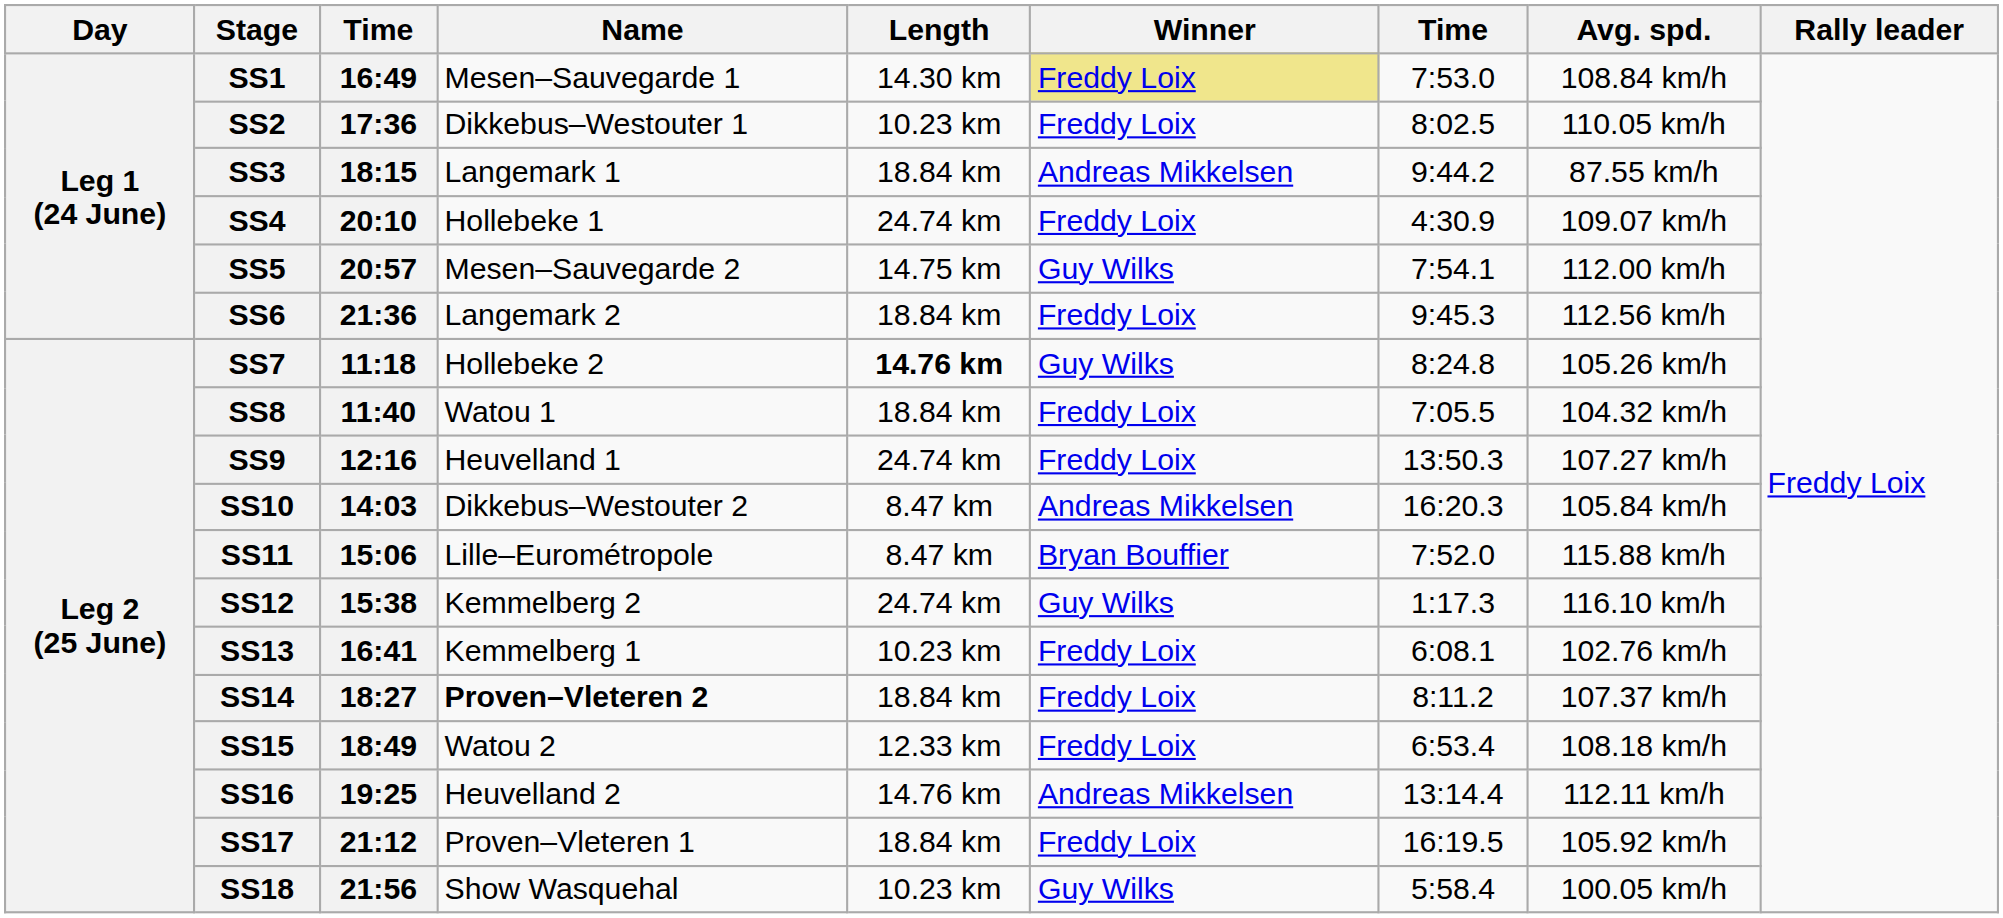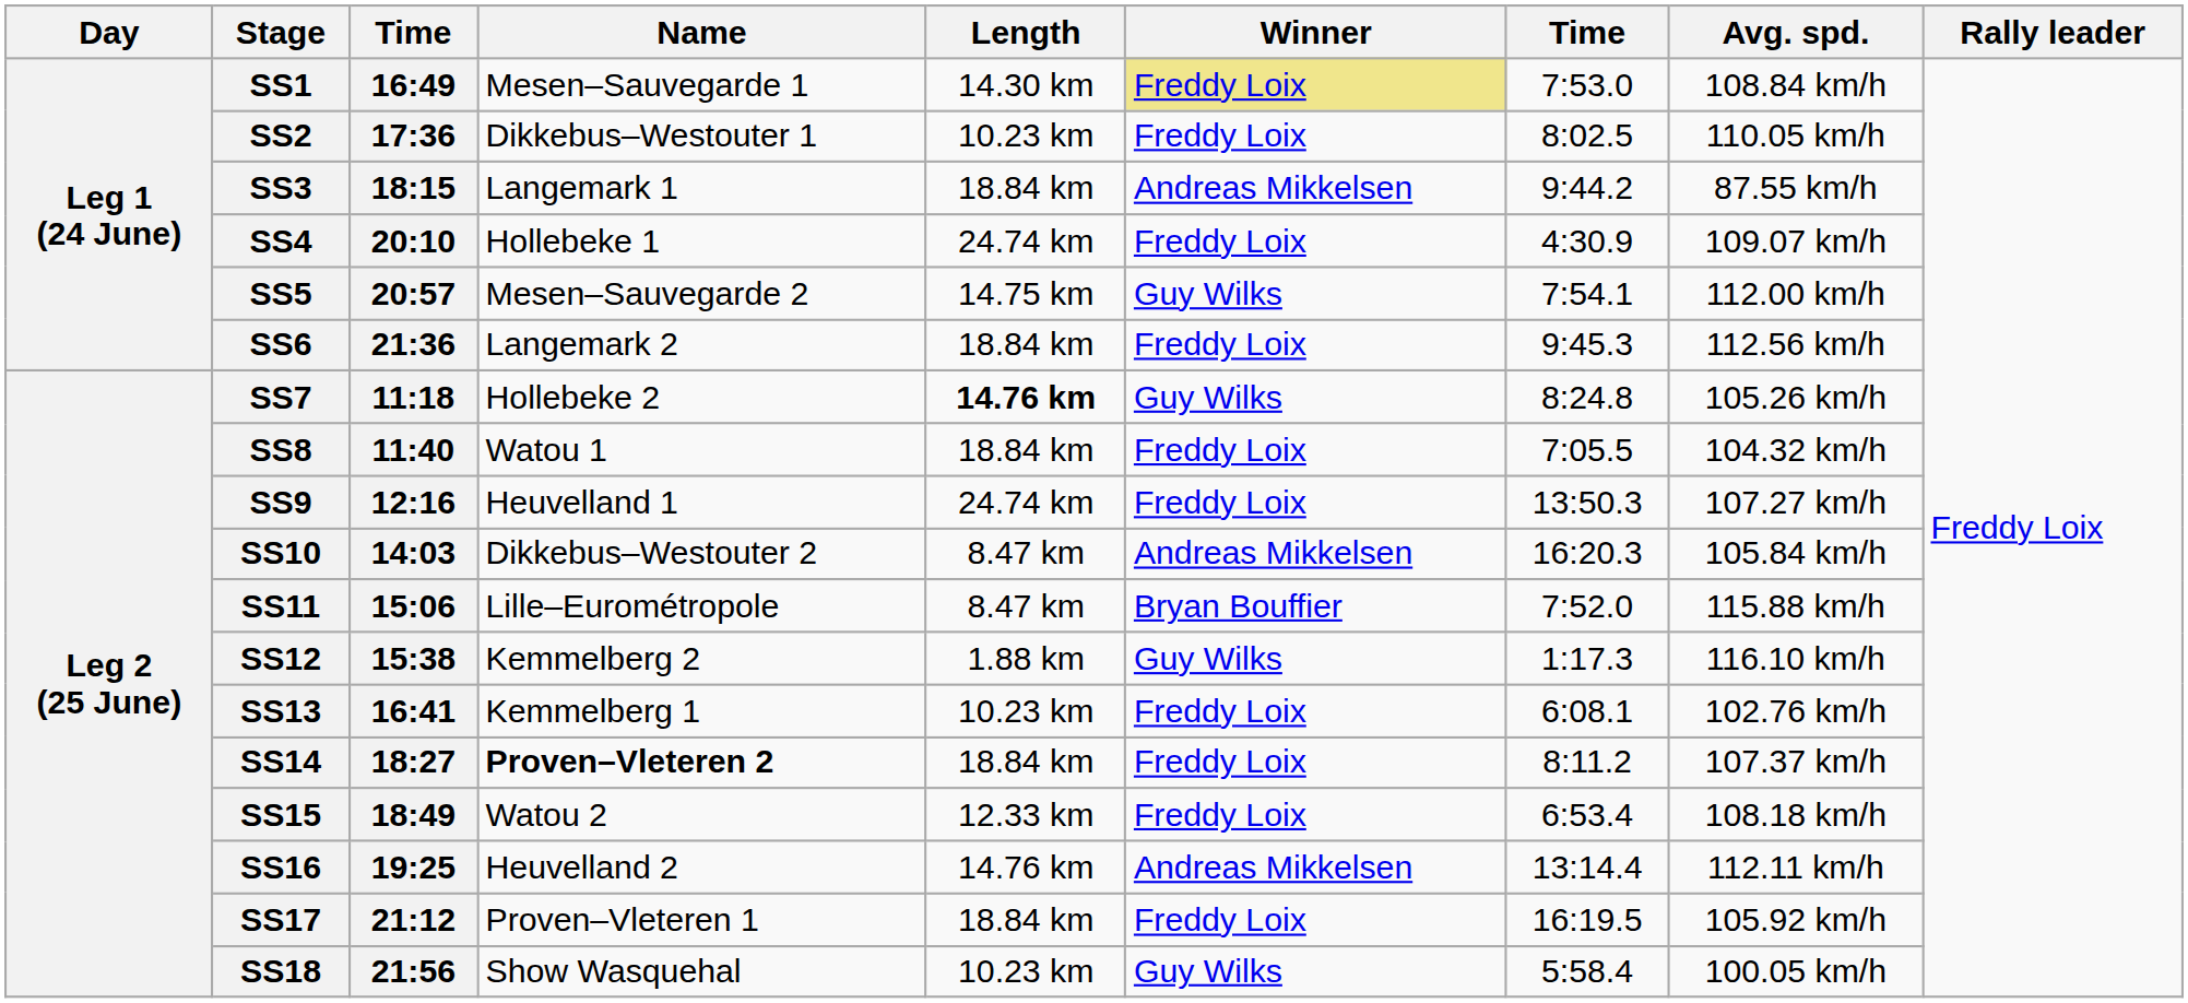 <table class="wikitable" width=100% style="text-align: center; font-size: 90%; max-width: 950px;">
 <tr>
 <th>Day</th>
 <th>Stage</th>
 <th>Time</th>
 <th>Name</th>
 <th>Length</th>
 <th>Winner</th>
 <th>Time</th>
 <th>Avg. spd.</th>
 <th>Rally leader</th>
 </tr>
 <tr>
 <th rowspan="6">Leg 1<br>(24 June)</th>
 <th>SS1</th>
 <th>16:49</th>
 <td align=left>Mesen–Sauvegarde 1</td>
 <td>14.30 km</td>
 <td align=left style="background: khaki;"> <a href='#'>Freddy Loix</a></td>
 <td>7:53.0</td>
 <td>108.84 km/h</td>
 <td align=left rowspan=18> <a href='#'>Freddy Loix</a></td>
 </tr>
 <tr>
 <th>SS2</th>
 <th>17:36</th>
 <td align=left>Dikkebus–Westouter 1</td>
 <td>10.23 km</td>
 <td align=left> <a href='#'>Freddy Loix</a></td>
 <td>8:02.5</td>
 <td>110.05 km/h</td>
 </tr>
 <tr>
 <th>SS3</th>
 <th>18:15</th>
 <td align=left>Langemark 1</td>
 <td>18.84 km</td>
 <td align=left> <a href='#'>Andreas Mikkelsen</a></td>
 <td>9:44.2</td>
 <td>87.55 km/h</td>
 </tr>
 <tr>
 <th>SS4</th>
 <th>20:10</th>
 <td align=left>Hollebeke 1</td>
 <td>24.74 km</td>
 <td align=left> <a href='#'>Freddy Loix</a></td>
 <td>4:30.9</td>
 <td>109.07 km/h</td>
 </tr>
 <tr>
 <th>SS5</th>
 <th>20:57</th>
 <td align=left>Mesen–Sauvegarde 2</td>
 <td>14.75 km</td>
 <td align=left> <a href='#'>Guy Wilks</a></td>
 <td>7:54.1</td>
 <td>112.00 km/h</td>
 </tr>
 <tr>
 <th>SS6</th>
 <th>21:36</th>
 <td align=left>Langemark 2</td>
 <td>18.84 km</td>
 <td align=left> <a href='#'>Freddy Loix</a></td>
 <td>9:45.3</td>
 <td>112.56 km/h</td>
 </tr>
 <tr>
 <th rowspan="12">Leg 2<br>(25 June)</th>
 <th>SS7</th>
 <th>11:18</th>
 <td align=left>Hollebeke 2</td>
 <td><strong>14.76 km</strong></td>
 <td align=left> <a href='#'>Guy Wilks</a></td>
 <td>8:24.8</td>
 <td>105.26 km/h</td>
 </tr>
 <tr>
 <th>SS8</th>
 <th>11:40</th>
 <td align=left>Watou 1</td>
 <td>18.84 km</td>
 <td align=left> <a href='#'>Freddy Loix</a></td>
 <td>7:05.5</td>
 <td>104.32 km/h</td>
 </tr>
 <tr>
 <th>SS9</th>
 <th>12:16</th>
 <td align=left>Heuvelland 1</td>
 <td>24.74 km</td>
 <td align=left> <a href='#'>Freddy Loix</a></td>
 <td>13:50.3</td>
 <td>107.27 km/h</td>
 </tr>
 <tr>
 <th>SS10</th>
 <th>14:03</th>
 <td align=left>Dikkebus–Westouter 2</td>
 <td>8.47 km</td>
 <td align=left> <a href='#'>Andreas Mikkelsen</a></td>
 <td>16:20.3</td>
 <td>105.84 km/h</td>
 </tr>
 <tr>
 <th>SS11</th>
 <th>15:06</th>
 <td align=left>Lille–Eurométropole</td>
 <td>8.47 km</td>
 <td align=left> <a href='#'>Bryan Bouffier</a></td>
 <td>7:52.0</td>
 <td>115.88 km/h</td>
 </tr>
 <tr>
 <th>SS12</th>
 <th>15:38</th>
 <td align=left>Kemmelberg 2</td>
-<td>24.74 km</td>
+<td>1.88 km</td>
 <td align=left> <a href='#'>Guy Wilks</a></td>
 <td>1:17.3</td>
 <td>116.10 km/h</td>
 </tr>
 <tr>
 <th>SS13</th>
 <th>16:41</th>
 <td align=left>Kemmelberg 1</td>
 <td>10.23 km</td>
 <td align=left> <a href='#'>Freddy Loix</a></td>
 <td>6:08.1</td>
 <td>102.76 km/h</td>
 </tr>
 <tr>
 <th>SS14</th>
 <th>18:27</th>
 <td align=left><strong>Proven–Vleteren 2</strong></td>
 <td>18.84 km</td>
 <td align=left> <a href='#'>Freddy Loix</a></td>
 <td>8:11.2</td>
 <td>107.37 km/h</td>
 </tr>
 <tr>
 <th>SS15</th>
 <th>18:49</th>
 <td align=left>Watou 2</td>
 <td>12.33 km</td>
 <td align=left> <a href='#'>Freddy Loix</a></td>
 <td>6:53.4</td>
 <td>108.18 km/h</td>
 </tr>
 <tr>
 <th>SS16</th>
 <th>19:25</th>
 <td align=left>Heuvelland 2</td>
 <td>14.76 km</td>
 <td align=left> <a href='#'>Andreas Mikkelsen</a></td>
 <td>13:14.4</td>
 <td>112.11 km/h</td>
 </tr>
 <tr>
 <th>SS17</th>
 <th>21:12</th>
 <td align=left>Proven–Vleteren 1</td>
 <td>18.84 km</td>
 <td align=left> <a href='#'>Freddy Loix</a></td>
 <td>16:19.5</td>
 <td>105.92 km/h</td>
 </tr>
 <tr>
 <th>SS18</th>
 <th>21:56</th>
 <td align=left>Show Wasquehal</td>
 <td>10.23 km</td>
 <td align=left> <a href='#'>Guy Wilks</a></td>
 <td>5:58.4</td>
 <td>100.05 km/h</td>
 </tr>
 </table>
